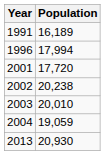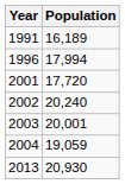 <table class="wikitable">
 <tr>
 <th>Year</th>
 <th>Population</th>
 </tr>
 <tr>
 <td>1991</td>
 <td>16,189</td>
 </tr>
 <tr>
 <td>1996</td>
 <td>17,994</td>
 </tr>
 <tr>
 <td>2001</td>
 <td>17,720</td>
 </tr>
 <tr>
 <td>2002</td>
-<td>20,238</td>
+<td>20,240</td>
 </tr>
 <tr>
 <td>2003</td>
-<td>20,010</td>
+<td>20,001</td>
 </tr>
 <tr>
 <td>2004</td>
 <td>19,059</td>
 </tr>
 <tr>
 <td>2013</td>
 <td>20,930</td>
 </tr>
 </table>
